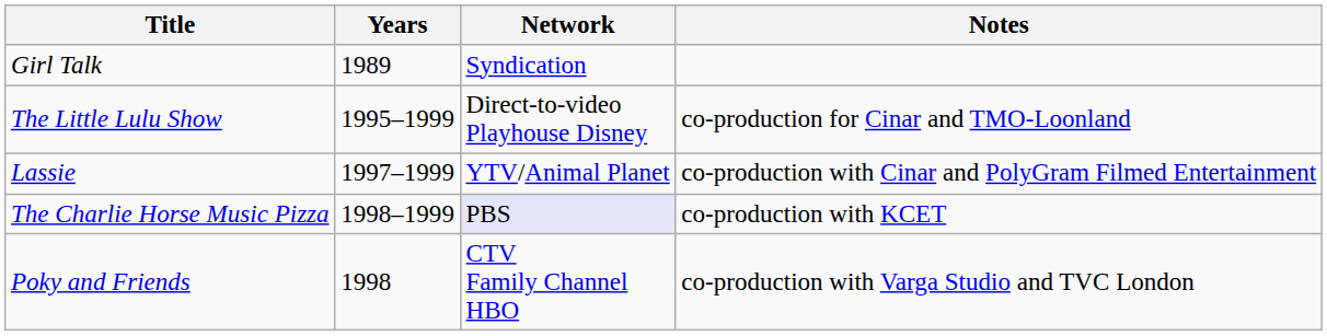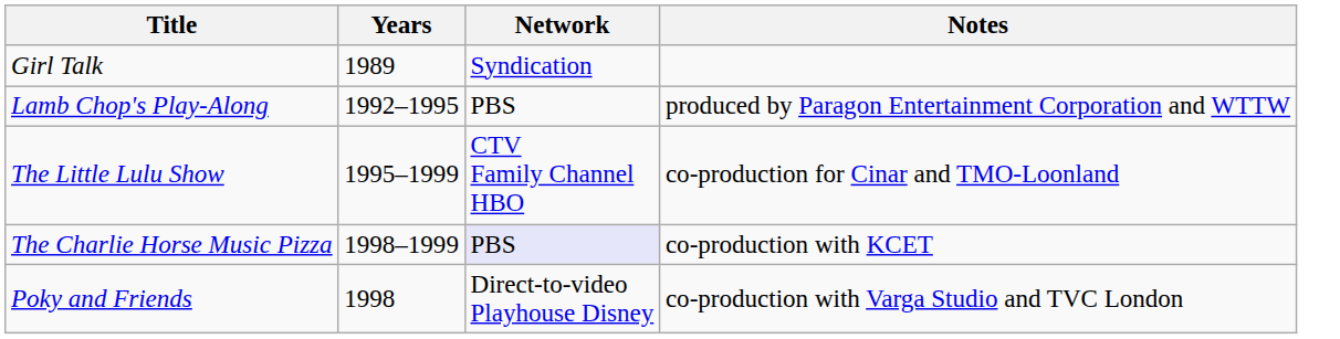 <table class="wikitable sortable">
 <tr>
 <th>Title</th>
 <th>Years</th>
 <th>Network</th>
 <th>Notes</th>
 </tr>
 <tr>
 <td><em>Girl Talk</em></td>
 <td>1989</td>
 <td><a href='#'>Syndication</a></td>
 <td></td>
 </tr>
 <tr>
+<td><em><a href='#'>Lamb Chop's Play-Along</a></em></td>
+<td>1992–1995</td>
+<td>PBS</td>
+<td>produced by <a href='#'>Paragon Entertainment Corporation</a> and <a href='#'>WTTW</a></td>
+</tr>
+<tr>
 <td><em><a href='#'>The Little Lulu Show</a></em></td>
 <td>1995–1999</td>
-<td>Direct-to-video<br><a href='#'>Playhouse Disney</a></td>
+<td><a href='#'>CTV</a><br><a href='#'>Family Channel</a><br><a href='#'>HBO</a></td>
 <td>co-production for <a href='#'>Cinar</a> and <a href='#'>TMO-Loonland</a></td>
-</tr>
-<tr>
-<td><em><a href='#'>Lassie</a></em></td>
-<td>1997–1999</td>
-<td><a href='#'>YTV</a>/<a href='#'>Animal Planet</a></td>
-<td>co-production with <a href='#'>Cinar</a> and <a href='#'>PolyGram Filmed Entertainment</a></td>
 </tr>
 <tr>
 <td><em><a href='#'>The Charlie Horse Music Pizza</a></em></td>
 <td>1998–1999</td>
 <td style="background: lavender;">PBS</td>
 <td>co-production with <a href='#'>KCET</a></td>
 </tr>
 <tr>
 <td><em><a href='#'>Poky and Friends</a></em></td>
 <td>1998</td>
-<td><a href='#'>CTV</a><br><a href='#'>Family Channel</a><br><a href='#'>HBO</a></td>
+<td>Direct-to-video<br><a href='#'>Playhouse Disney</a></td>
 <td>co-production with <a href='#'>Varga Studio</a> and TVC London</td>
 </tr>
 </table>
